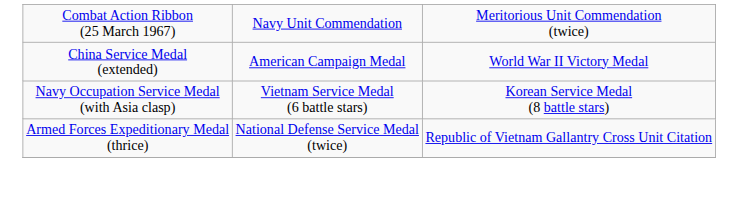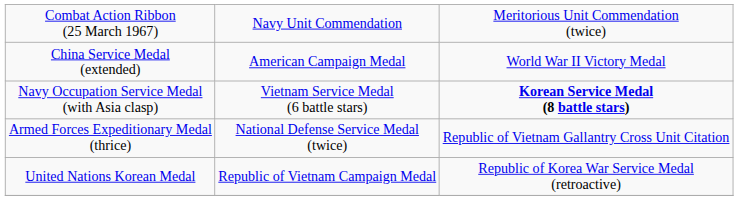 <table class="wikitable" style="margin:1em auto; text-align:center;">
 <tr>
 <td><a href='#'>Combat Action Ribbon</a><br>(25 March 1967)</td>
 <td><a href='#'>Navy Unit Commendation</a></td>
 <td><a href='#'>Meritorious Unit Commendation</a><br>(twice)</td>
 </tr>
 <tr>
 <td><a href='#'>China Service Medal</a><br>(extended)</td>
 <td><a href='#'>American Campaign Medal</a></td>
 <td><a href='#'>World War II Victory Medal</a></td>
 </tr>
 <tr>
 <td><a href='#'>Navy Occupation Service Medal</a><br>(with Asia clasp)</td>
 <td><a href='#'>Vietnam Service Medal</a><br>(6 battle stars)</td>
-<td><a href='#'>Korean Service Medal</a><br>(8 <a href='#'>battle stars</a>)</td>
+<td><strong><a href='#'>Korean Service Medal</a><br>(8 <a href='#'>battle stars</a>)</strong></td>
 </tr>
 <tr>
 <td><a href='#'>Armed Forces Expeditionary Medal</a><br>(thrice)</td>
 <td><a href='#'>National Defense Service Medal</a><br>(twice)</td>
 <td><a href='#'>Republic of Vietnam Gallantry Cross Unit Citation</a></td>
 </tr>
 <tr>
+<td><a href='#'>United Nations Korean Medal</a></td>
+<td><a href='#'>Republic of Vietnam Campaign Medal</a></td>
+<td><a href='#'>Republic of Korea War Service Medal</a><br>(retroactive)</td>
+</tr>
+<tr>
 </tr>
 </table>
